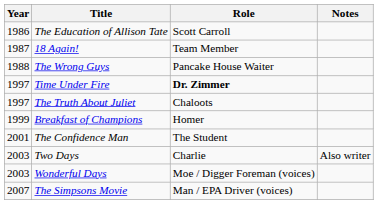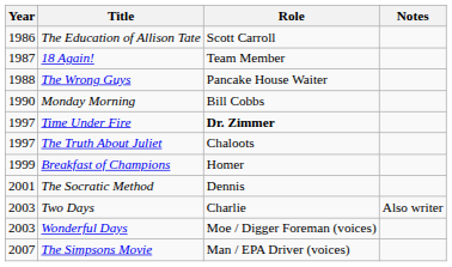 <table class="wikitable sortable">
 <tr>
 <th>Year</th>
 <th>Title</th>
 <th>Role</th>
 <th>Notes</th>
 </tr>
 <tr>
 <td>1986</td>
 <td><em>The Education of Allison Tate</em></td>
 <td>Scott Carroll</td>
 <td></td>
 </tr>
 <tr>
 <td>1987</td>
 <td><em><a href='#'>18 Again!</a></em></td>
 <td>Team Member</td>
 <td></td>
 </tr>
 <tr>
 <td>1988</td>
 <td><em><a href='#'>The Wrong Guys</a></em></td>
 <td>Pancake House Waiter</td>
 <td></td>
 </tr>
 <tr>
+<td>1990</td>
+<td><em>Monday Morning</em></td>
+<td>Bill Cobbs</td>
+<td></td>
+</tr>
+<tr>
 <td>1997</td>
 <td><em><a href='#'>Time Under Fire</a></em></td>
 <td><strong>Dr. Zimmer</strong></td>
 <td></td>
 </tr>
 <tr>
 <td>1997</td>
 <td><em><a href='#'>The Truth About Juliet</a></em></td>
 <td>Chaloots</td>
 <td></td>
 </tr>
 <tr>
 <td>1999</td>
 <td><a href='#'><em>Breakfast of Champions</em></a></td>
 <td>Homer</td>
 <td></td>
 </tr>
 <tr>
 <td>2001</td>
-<td><em>The Confidence Man</em></td>
-<td>The Student</td>
+<td><em>The Socratic Method</em></td>
+<td>Dennis</td>
 <td></td>
 </tr>
 <tr>
 <td>2003</td>
 <td><em>Two Days</em></td>
 <td>Charlie</td>
 <td>Also writer</td>
 </tr>
 <tr>
 <td>2003</td>
 <td><a href='#'><em>Wonderful Days</em></a></td>
 <td>Moe / Digger Foreman (voices)</td>
 <td></td>
 </tr>
 <tr>
 <td>2007</td>
 <td><em><a href='#'>The Simpsons Movie</a></em></td>
 <td>Man / EPA Driver (voices)</td>
 <td></td>
 </tr>
 </table>
